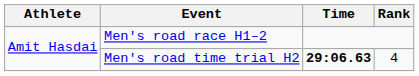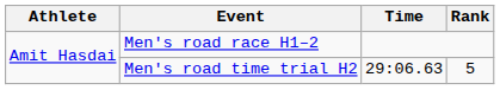 <table class=wikitable style=font-size:95%;text-align:center>
 <tr>
 <th>Athlete</th>
 <th>Event</th>
 <th>Time</th>
 <th>Rank</th>
 </tr>
 <tr align=center>
 <td align=left rowspan=2><a href='#'>Amit Hasdai</a></td>
 <td align=left><a href='#'>Men's road race H1–2</a></td>
 <td colspan=2></td>
 </tr>
 <tr align=center>
 <td align=left><a href='#'>Men's road time trial H2</a></td>
-<td><strong>29:06.63</strong></td>
-<td>4</td>
+<td>29:06.63</td>
+<td>5</td>
 </tr>
 </table>
